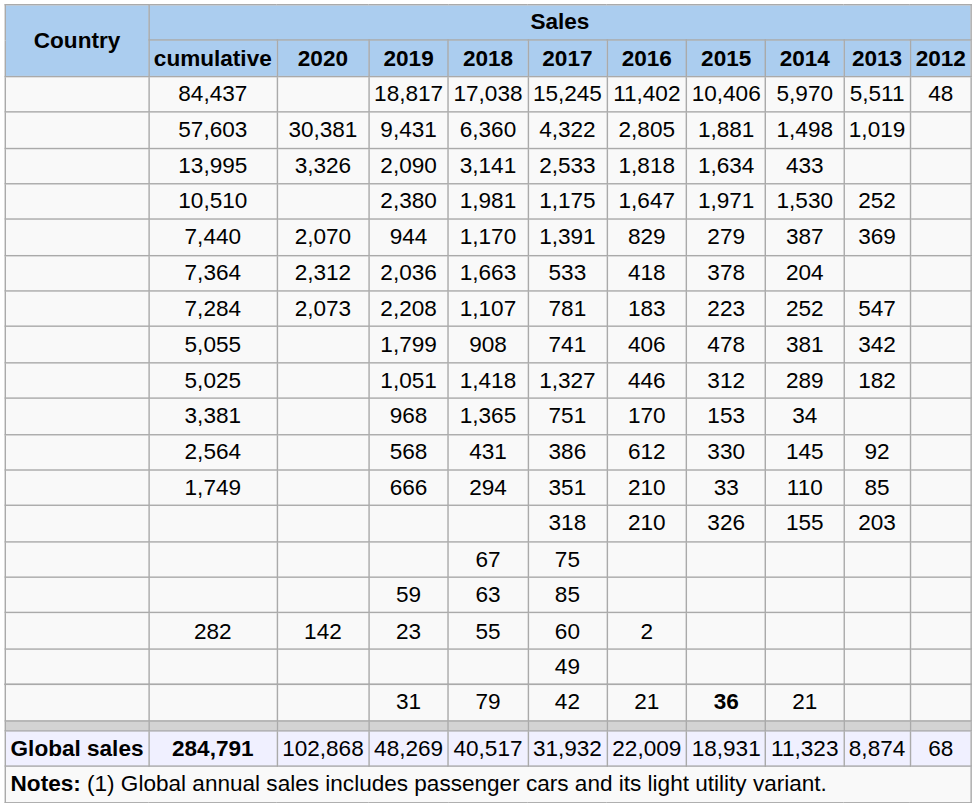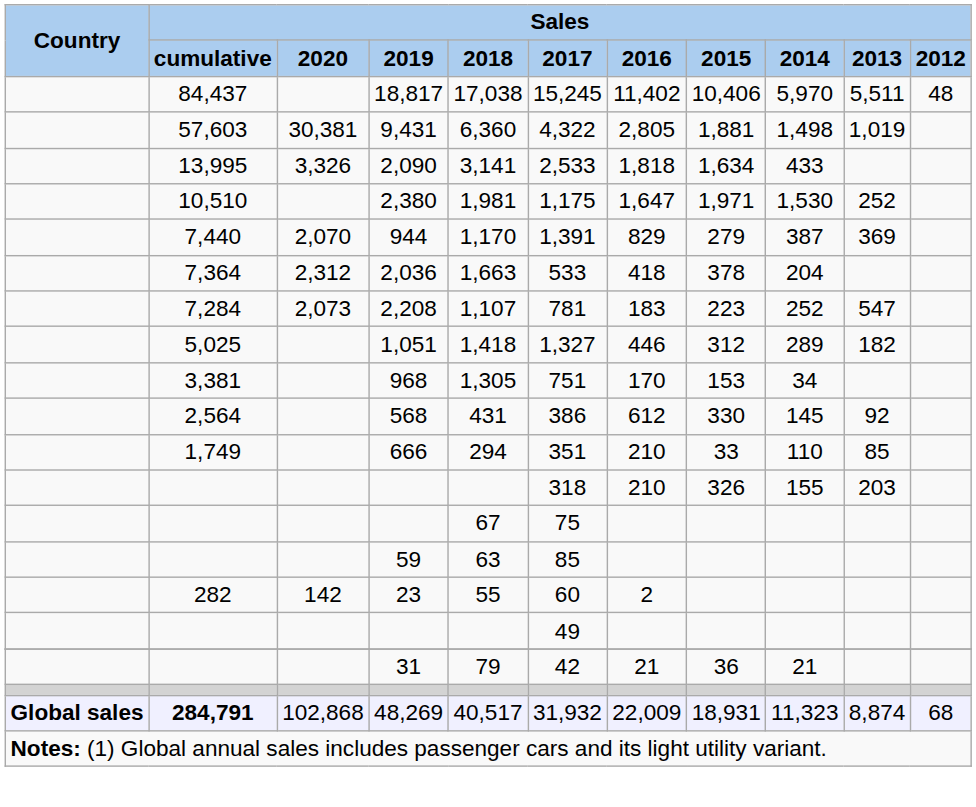 <table class="wikitable" style="margin: 1em auto 1em auto">
 <tr>
 <th rowspan=2 style="background:#abcdef;">Country</th>
 <th colspan=10 style="background:#abcdef;">Sales</th>
 </tr>
 <tr>
 <th style="background:#abcdef;">cumulative</th>
 <th style="background:#abcdef;">2020</th>
 <th style="background:#abcdef;">2019</th>
 <th style="background:#abcdef;">2018</th>
 <th style="background:#abcdef;">2017</th>
 <th style="background:#abcdef;">2016</th>
 <th style="background:#abcdef;">2015</th>
 <th style="background:#abcdef;">2014</th>
 <th style="background:#abcdef;">2013</th>
 <th style="background:#abcdef;">2012</th>
 </tr>
 <tr align=center>
 <td align=left></td>
 <td>84,437</td>
 <td></td>
 <td>18,817</td>
 <td>17,038</td>
 <td>15,245</td>
 <td>11,402</td>
 <td>10,406</td>
 <td>5,970</td>
 <td>5,511</td>
 <td>48</td>
 </tr>
 <tr align=center>
 <td align=left></td>
 <td>57,603</td>
 <td>30,381</td>
 <td>9,431</td>
 <td>6,360</td>
 <td>4,322</td>
 <td>2,805</td>
 <td>1,881</td>
 <td>1,498</td>
 <td>1,019</td>
 <td> </td>
 </tr>
 <tr align=center>
 <td align=left></td>
 <td>13,995</td>
 <td>3,326</td>
 <td>2,090</td>
 <td>3,141</td>
 <td>2,533</td>
 <td>1,818</td>
 <td>1,634</td>
 <td>433</td>
 <td> </td>
 <td> </td>
 </tr>
 <tr align="center">
 <td align="left"></td>
 <td>10,510</td>
 <td></td>
 <td>2,380</td>
 <td>1,981</td>
 <td>1,175</td>
 <td>1,647</td>
 <td>1,971</td>
 <td>1,530</td>
 <td>252</td>
 <td> </td>
 </tr>
 <tr align=center>
 <td align=left></td>
 <td>7,440</td>
 <td>2,070</td>
 <td>944</td>
 <td>1,170</td>
 <td>1,391</td>
 <td>829</td>
 <td>279</td>
 <td>387</td>
 <td>369</td>
 <td> </td>
 </tr>
 <tr align=center>
 <td align=left></td>
 <td>7,364</td>
 <td>2,312</td>
 <td>2,036</td>
 <td>1,663</td>
 <td>533</td>
 <td>418</td>
 <td>378</td>
 <td>204</td>
 <td> </td>
 <td> </td>
 </tr>
 <tr align=center>
 <td align=left></td>
 <td>7,284</td>
 <td>2,073</td>
 <td>2,208</td>
 <td>1,107</td>
 <td>781</td>
 <td>183</td>
 <td>223</td>
 <td>252</td>
 <td>547</td>
 <td> </td>
 </tr>
 <tr align=center>
 <td align=left></td>
-<td>5,055</td>
-<td></td>
-<td>1,799</td>
-<td>908</td>
-<td>741</td>
-<td>406</td>
-<td>478</td>
-<td>381</td>
-<td>342</td>
-<td> </td>
-</tr>
-<tr align=center>
-<td align=left></td>
 <td>5,025</td>
 <td></td>
 <td>1,051</td>
 <td>1,418</td>
 <td>1,327</td>
 <td>446</td>
 <td>312</td>
 <td>289</td>
 <td>182</td>
 <td> </td>
 </tr>
 <tr align=center>
 <td align=left></td>
 <td>3,381</td>
 <td></td>
 <td>968</td>
-<td>1,365</td>
+<td>1,305</td>
 <td>751</td>
 <td>170</td>
 <td>153</td>
 <td>34</td>
 <td> </td>
 <td> </td>
 </tr>
 <tr align=center>
 <td align=left></td>
 <td>2,564</td>
 <td></td>
 <td>568</td>
 <td>431</td>
 <td>386</td>
 <td>612</td>
 <td>330</td>
 <td>145</td>
 <td>92</td>
 <td> </td>
 </tr>
 <tr align=center>
 <td align=left></td>
 <td>1,749</td>
 <td></td>
 <td>666</td>
 <td>294</td>
 <td>351</td>
 <td>210</td>
 <td>33</td>
 <td>110</td>
 <td>85</td>
 <td> </td>
 </tr>
 <tr align=center>
 <td align=left></td>
 <td></td>
 <td></td>
 <td></td>
 <td></td>
 <td>318</td>
 <td>210</td>
 <td>326</td>
 <td>155</td>
 <td>203</td>
 <td> </td>
 </tr>
 <tr align=center>
 <td align=left></td>
 <td></td>
 <td></td>
 <td></td>
 <td>67</td>
 <td>75</td>
 <td></td>
 <td></td>
 <td></td>
 <td> </td>
 <td> </td>
 </tr>
 <tr align=center>
 <td align=left></td>
 <td></td>
 <td></td>
 <td>59</td>
 <td>63</td>
 <td>85</td>
 <td></td>
 <td></td>
 <td></td>
 <td> </td>
 <td> </td>
 </tr>
 <tr align=center>
 <td align=left></td>
 <td>282</td>
 <td>142</td>
 <td>23</td>
 <td>55</td>
 <td>60</td>
 <td>2</td>
 <td> </td>
 <td> </td>
 <td> </td>
 <td> </td>
 </tr>
 <tr align=center>
 <td align=left></td>
 <td></td>
 <td></td>
 <td></td>
 <td></td>
 <td>49</td>
 <td></td>
 <td></td>
 <td></td>
 <td> </td>
 <td> </td>
 </tr>
 <tr style="background:lightgrey;">
 </tr>
 <tr align=center>
 <td align=left></td>
 <td></td>
 <td></td>
 <td>31</td>
 <td>79</td>
 <td>42</td>
 <td>21</td>
-<td><strong>36</strong></td>
+<td>36</td>
 <td>21</td>
 <td> </td>
 <td> </td>
 </tr>
 <tr style="background:lightgrey;">
 <td></td>
 <td></td>
 <td></td>
 <td></td>
 <td></td>
 <td></td>
 <td></td>
 <td></td>
 <td></td>
 <td></td>
 <td></td>
 </tr>
 <tr align=center>
 <td style="background:#f0f0ff;"><strong>Global sales</strong></td>
 <td style="background:#f0f0ff;"><strong>284,791</strong></td>
 <td style="background:#f0f0ff;">102,868</td>
 <td style="background:#f0f0ff;">48,269</td>
 <td style="background:#f0f0ff;">40,517</td>
 <td style="background:#f0f0ff;">31,932</td>
 <td style="background:#f0f0ff;">22,009</td>
 <td style="background:#f0f0ff;">18,931</td>
 <td style="background:#f0f0ff;">11,323</td>
 <td style="background:#f0f0ff;">8,874</td>
 <td style="background:#f0f0ff;">68</td>
 </tr>
 <tr>
 <td colspan="11" style="text-align:left; "><strong>Notes:</strong> (1) Global annual sales includes passenger cars and its light utility variant.</td>
 </tr>
 </table>
